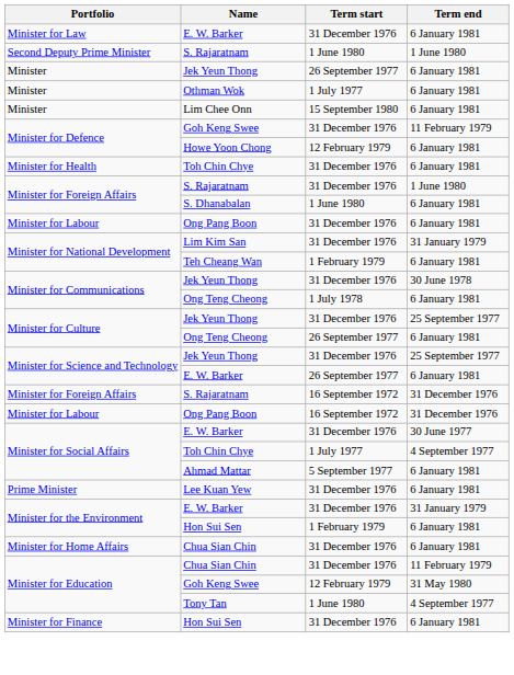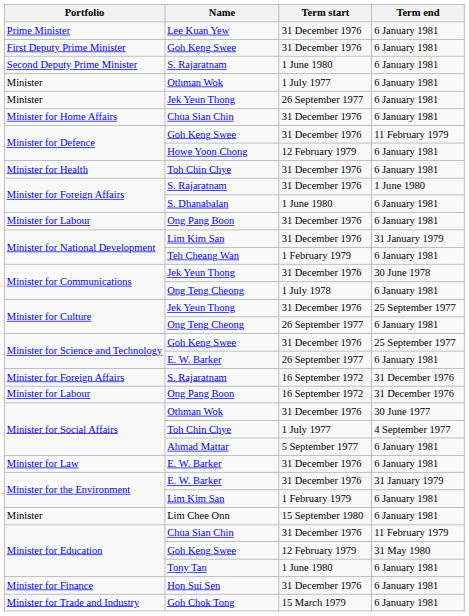 <table class="wikitable unsortable" style="font-size: 90%;">
 <tr>
 <th scope="col">Portfolio</th>
 <th scope="col" width="150px">Name</th>
 <th scope="col" width="120px">Term start</th>
 <th scope="col" width="120px">Term end</th>
 </tr>
 <tr>
-<td><a href='#'>Minister for Law</a></td>
-<td><a href='#'>E. W. Barker</a></td>
+<td><a href='#'>Prime Minister</a></td>
+<td><a href='#'>Lee Kuan Yew</a></td>
+<td>31 December 1976</td>
+<td>6 January 1981</td>
+</tr>
+<tr>
+<td><a href='#'>First Deputy Prime Minister</a></td>
+<td><a href='#'>Goh Keng Swee</a></td>
 <td>31 December 1976</td>
 <td>6 January 1981</td>
 </tr>
 <tr>
 <td><a href='#'>Second Deputy Prime Minister</a></td>
 <td><a href='#'>S. Rajaratnam</a></td>
 <td>1 June 1980</td>
-<td>1 June 1980</td>
-</tr>
-<tr>
-<td>Minister</td>
-<td><a href='#'>Jek Yeun Thong</a></td>
-<td>26 September 1977</td>
 <td>6 January 1981</td>
 </tr>
 <tr>
 <td>Minister</td>
 <td><a href='#'>Othman Wok</a></td>
 <td>1 July 1977</td>
 <td>6 January 1981</td>
 </tr>
 <tr>
 <td>Minister</td>
-<td>Lim Chee Onn</td>
-<td>15 September 1980</td>
+<td><a href='#'>Jek Yeun Thong</a></td>
+<td>26 September 1977</td>
+<td>6 January 1981</td>
+</tr>
+<tr>
+<td><a href='#'>Minister for Home Affairs</a></td>
+<td><a href='#'>Chua Sian Chin</a></td>
+<td>31 December 1976</td>
 <td>6 January 1981</td>
 </tr>
 <tr>
 <td rowspan="2"><a href='#'>Minister for Defence</a></td>
 <td><a href='#'>Goh Keng Swee</a></td>
 <td>31 December 1976</td>
 <td>11 February 1979</td>
 </tr>
 <tr>
 <td><a href='#'>Howe Yoon Chong</a></td>
 <td>12 February 1979</td>
 <td>6 January 1981</td>
 </tr>
 <tr>
 <td><a href='#'>Minister for Health</a></td>
 <td><a href='#'>Toh Chin Chye</a></td>
 <td>31 December 1976</td>
 <td>6 January 1981</td>
 </tr>
 <tr>
 <td rowspan="2"><a href='#'>Minister for Foreign Affairs</a></td>
 <td><a href='#'>S. Rajaratnam</a></td>
 <td>31 December 1976</td>
 <td>1 June 1980</td>
 </tr>
 <tr>
 <td><a href='#'>S. Dhanabalan</a></td>
 <td>1 June 1980</td>
 <td>6 January 1981</td>
 </tr>
 <tr>
 <td><a href='#'>Minister for Labour</a></td>
 <td><a href='#'>Ong Pang Boon</a></td>
 <td>31 December 1976</td>
 <td>6 January 1981</td>
 </tr>
 <tr>
 <td rowspan="2"><a href='#'>Minister for National Development</a></td>
 <td><a href='#'>Lim Kim San</a></td>
 <td>31 December 1976</td>
 <td>31 January 1979</td>
 </tr>
 <tr>
 <td><a href='#'>Teh Cheang Wan</a></td>
 <td>1 February 1979</td>
 <td>6 January 1981</td>
 </tr>
 <tr>
 <td rowspan="2"><a href='#'>Minister for Communications</a></td>
 <td><a href='#'>Jek Yeun Thong</a></td>
 <td>31 December 1976</td>
 <td>30 June 1978</td>
 </tr>
 <tr>
 <td><a href='#'>Ong Teng Cheong</a></td>
 <td>1 July 1978</td>
 <td>6 January 1981</td>
 </tr>
 <tr>
 <td rowspan="2"><a href='#'>Minister for Culture</a></td>
 <td><a href='#'>Jek Yeun Thong</a></td>
 <td>31 December 1976</td>
 <td>25 September 1977</td>
 </tr>
 <tr>
 <td><a href='#'>Ong Teng Cheong</a></td>
 <td>26 September 1977</td>
 <td>6 January 1981</td>
 </tr>
 <tr>
 <td rowspan="2"><a href='#'>Minister for Science and Technology</a></td>
-<td><a href='#'>Jek Yeun Thong</a></td>
+<td><a href='#'>Goh Keng Swee</a></td>
 <td>31 December 1976</td>
 <td>25 September 1977</td>
 </tr>
 <tr>
 <td><a href='#'>E. W. Barker</a></td>
 <td>26 September 1977</td>
 <td>6 January 1981</td>
 </tr>
 <tr>
 <td><a href='#'>Minister for Foreign Affairs</a></td>
 <td><a href='#'>S. Rajaratnam</a></td>
 <td>16 September 1972</td>
 <td>31 December 1976</td>
 </tr>
 <tr>
 <td><a href='#'>Minister for Labour</a></td>
 <td><a href='#'>Ong Pang Boon</a></td>
 <td>16 September 1972</td>
 <td>31 December 1976</td>
 </tr>
 <tr>
 <td rowspan="3"><a href='#'>Minister for Social Affairs</a></td>
-<td><a href='#'>E. W. Barker</a></td>
+<td><a href='#'>Othman Wok</a></td>
 <td>31 December 1976</td>
 <td>30 June 1977</td>
 </tr>
 <tr>
 <td><a href='#'>Toh Chin Chye</a></td>
 <td>1 July 1977</td>
 <td>4 September 1977</td>
 </tr>
 <tr>
 <td><a href='#'>Ahmad Mattar</a></td>
 <td>5 September 1977</td>
 <td>6 January 1981</td>
 </tr>
 <tr>
-<td><a href='#'>Prime Minister</a></td>
-<td><a href='#'>Lee Kuan Yew</a></td>
+<td><a href='#'>Minister for Law</a></td>
+<td><a href='#'>E. W. Barker</a></td>
 <td>31 December 1976</td>
 <td>6 January 1981</td>
 </tr>
 <tr>
 <td rowspan="2"><a href='#'>Minister for the Environment</a></td>
 <td><a href='#'>E. W. Barker</a></td>
 <td>31 December 1976</td>
 <td>31 January 1979</td>
 </tr>
 <tr>
-<td><a href='#'>Hon Sui Sen</a></td>
+<td><a href='#'>Lim Kim San</a></td>
 <td>1 February 1979</td>
 <td>6 January 1981</td>
 </tr>
 <tr>
-<td><a href='#'>Minister for Home Affairs</a></td>
-<td><a href='#'>Chua Sian Chin</a></td>
-<td>31 December 1976</td>
+<td>Minister</td>
+<td>Lim Chee Onn</td>
+<td>15 September 1980</td>
 <td>6 January 1981</td>
 </tr>
 <tr>
 <td rowspan="3"><a href='#'>Minister for Education</a></td>
 <td><a href='#'>Chua Sian Chin</a></td>
 <td>31 December 1976</td>
 <td>11 February 1979</td>
 </tr>
 <tr>
 <td><a href='#'>Goh Keng Swee</a></td>
 <td>12 February 1979</td>
 <td>31 May 1980</td>
 </tr>
 <tr>
 <td><a href='#'>Tony Tan</a></td>
 <td>1 June 1980</td>
-<td>4 September 1977</td>
+<td>6 January 1981</td>
 </tr>
 <tr>
 <td><a href='#'>Minister for Finance</a></td>
 <td><a href='#'>Hon Sui Sen</a></td>
 <td>31 December 1976</td>
 <td>6 January 1981</td>
 </tr>
+<tr>
+<td><a href='#'>Minister for Trade and Industry</a></td>
+<td><a href='#'>Goh Chok Tong</a></td>
+<td>15 March 1979</td>
+<td>6 January 1981</td>
+</tr>
 </table>
